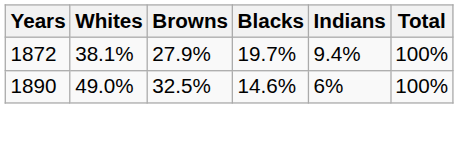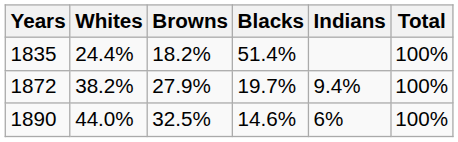 <table class="wikitable" style="float: right; margin: 2em auto 2em auto">
 <tr>
 <th>Years</th>
 <th>Whites</th>
 <th>Browns</th>
 <th>Blacks</th>
 <th>Indians</th>
 <th>Total</th>
 </tr>
 <tr>
+<td>1835</td>
+<td>24.4%</td>
+<td>18.2%</td>
+<td>51.4%</td>
+<td></td>
+<td>100%</td>
+</tr>
+<tr>
 <td>1872</td>
-<td>38.1%</td>
+<td>38.2%</td>
 <td>27.9%</td>
 <td>19.7%</td>
 <td>9.4%</td>
 <td>100%</td>
 </tr>
 <tr>
 <td>1890</td>
-<td>49.0%</td>
+<td>44.0%</td>
 <td>32.5%</td>
 <td>14.6%</td>
 <td>6%</td>
 <td>100%</td>
 </tr>
 </table>
